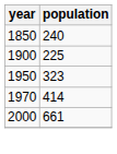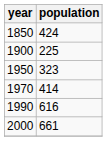 <table class="wikitable">
 <tr>
 <th>year</th>
 <th>population</th>
 </tr>
 <tr>
 <td>1850</td>
-<td>240</td>
+<td>424</td>
 </tr>
 <tr>
 <td>1900</td>
 <td>225</td>
 </tr>
 <tr>
 <td>1950</td>
 <td>323</td>
 </tr>
 <tr>
 <td>1970</td>
 <td>414</td>
 </tr>
 <tr>
+<td>1990</td>
+<td>616</td>
+</tr>
+<tr>
 <td>2000</td>
 <td>661</td>
 </tr>
 <tr>
 </tr>
 </table>
